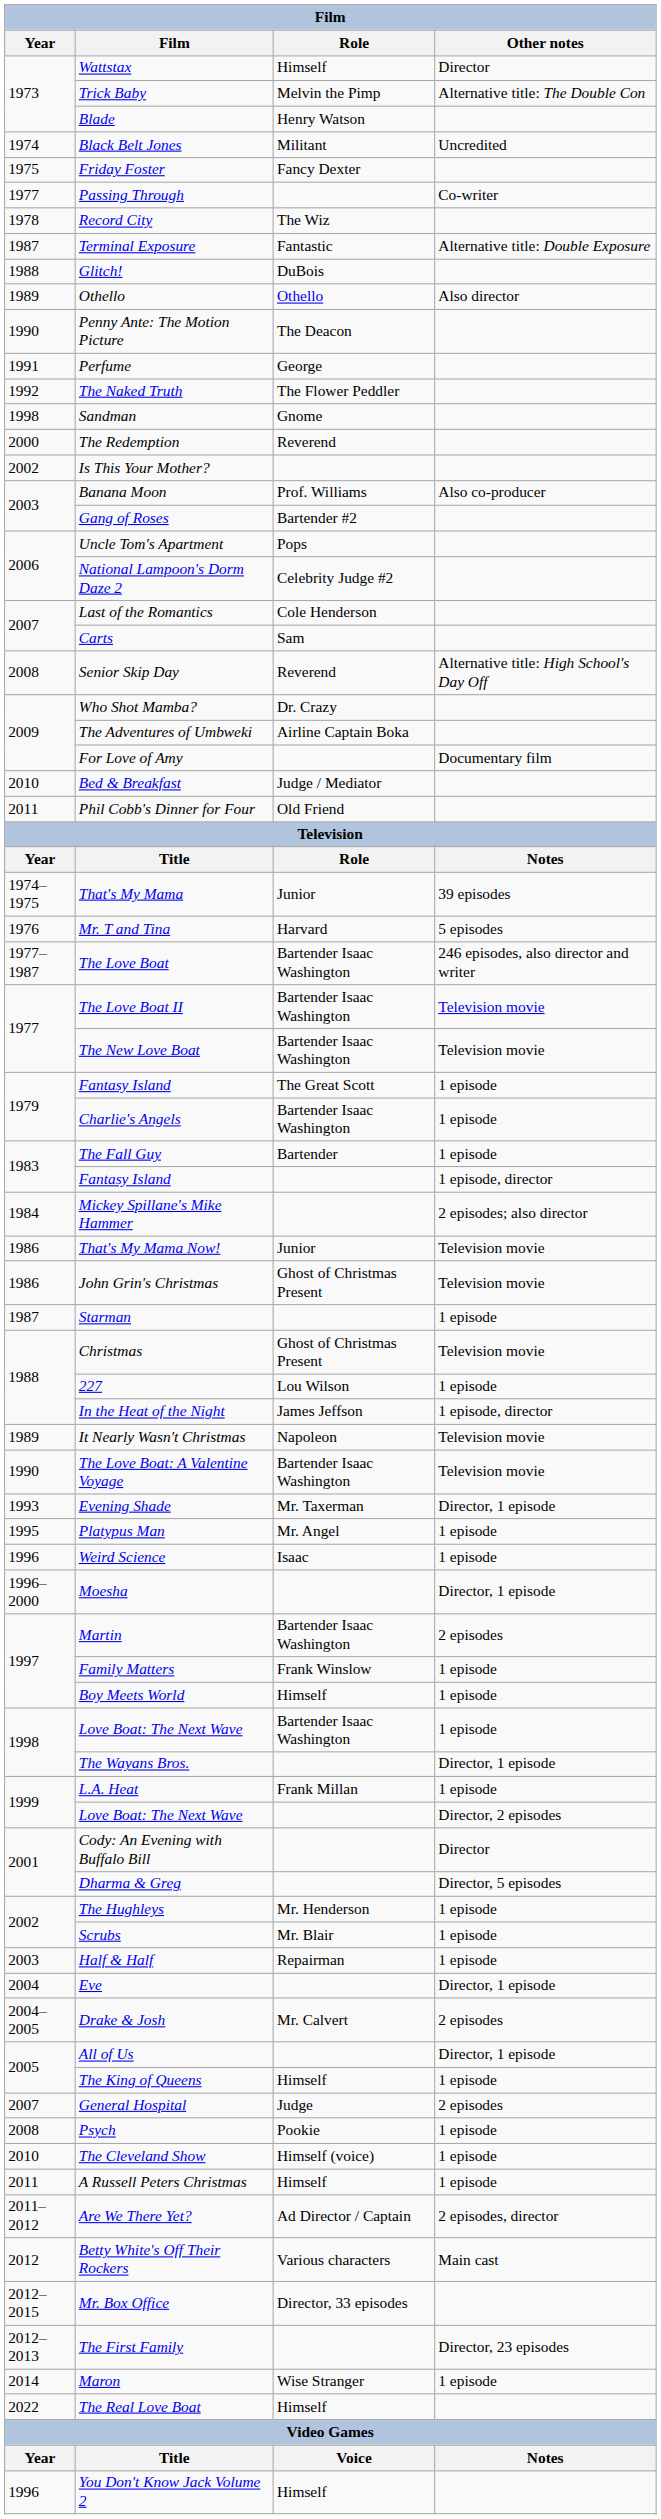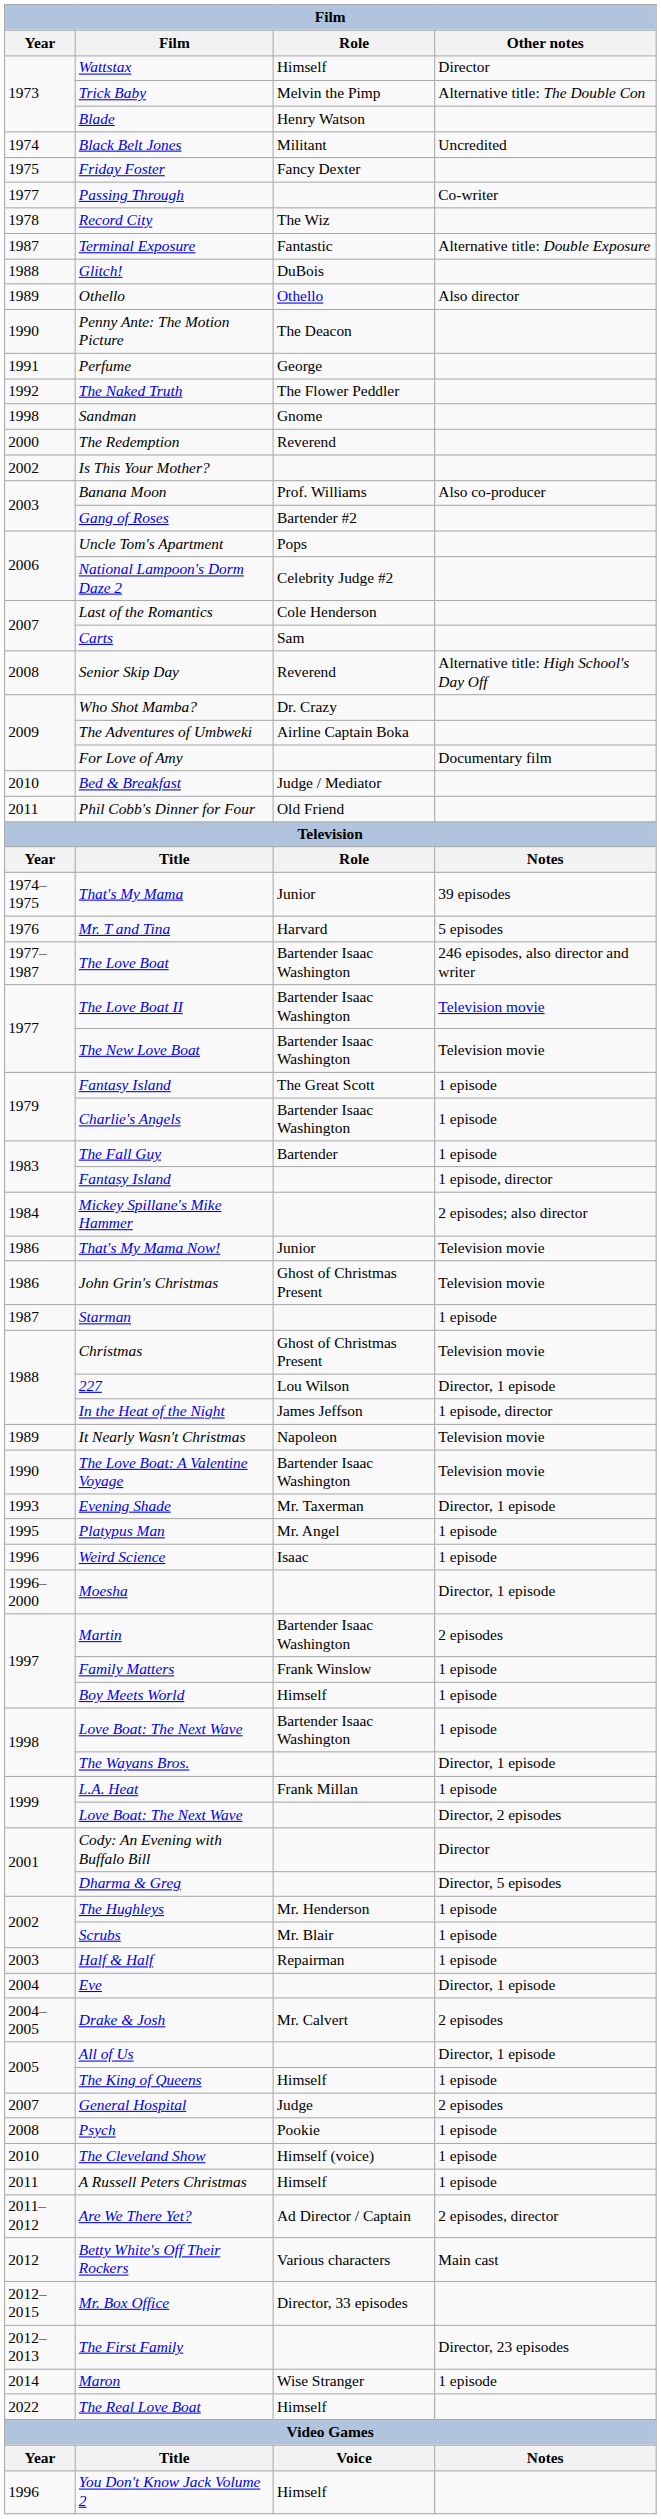 <table class="wikitable" style="font-size: 90%;">
 <tr>
 <th colspan="4" style="background: LightSteelBlue;">Film</th>
 </tr>
 <tr>
 <th>Year</th>
 <th>Film</th>
 <th>Role</th>
 <th>Other notes</th>
 </tr>
 <tr>
 <td rowspan=3>1973</td>
 <td><em><a href='#'>Wattstax</a></em></td>
 <td>Himself</td>
 <td>Director</td>
 </tr>
 <tr>
 <td><em><a href='#'>Trick Baby</a></em></td>
 <td>Melvin the Pimp</td>
 <td>Alternative title: <em>The Double Con</em></td>
 </tr>
 <tr>
 <td><em><a href='#'>Blade</a></em></td>
 <td>Henry Watson</td>
 <td></td>
 </tr>
 <tr>
 <td>1974</td>
 <td><em><a href='#'>Black Belt Jones</a></em></td>
 <td>Militant</td>
 <td>Uncredited</td>
 </tr>
 <tr>
 <td>1975</td>
 <td><em><a href='#'>Friday Foster</a></em></td>
 <td>Fancy Dexter</td>
 <td></td>
 </tr>
 <tr>
 <td>1977</td>
 <td><em><a href='#'>Passing Through</a></em></td>
 <td></td>
 <td>Co-writer</td>
 </tr>
 <tr>
 <td>1978</td>
 <td><em><a href='#'>Record City</a></em></td>
 <td>The Wiz</td>
 <td></td>
 </tr>
 <tr>
 <td>1987</td>
 <td><em><a href='#'>Terminal Exposure</a></em></td>
 <td>Fantastic</td>
 <td>Alternative title: <em>Double Exposure</em></td>
 </tr>
 <tr>
 <td>1988</td>
 <td><em><a href='#'>Glitch!</a></em></td>
 <td>DuBois</td>
 <td></td>
 </tr>
 <tr>
 <td>1989</td>
 <td><em>Othello</em></td>
 <td><a href='#'>Othello</a></td>
 <td>Also director</td>
 </tr>
 <tr>
 <td>1990</td>
 <td><em>Penny Ante: The Motion Picture</em></td>
 <td>The Deacon</td>
 <td></td>
 </tr>
 <tr>
 <td>1991</td>
 <td><em>Perfume</em></td>
 <td>George</td>
 <td></td>
 </tr>
 <tr>
 <td>1992</td>
 <td><em><a href='#'>The Naked Truth</a></em></td>
 <td>The Flower Peddler</td>
 <td></td>
 </tr>
 <tr>
 <td>1998</td>
 <td><em>Sandman</em></td>
 <td>Gnome</td>
 <td></td>
 </tr>
 <tr>
 <td>2000</td>
 <td><em>The Redemption</em></td>
 <td>Reverend</td>
 <td></td>
 </tr>
 <tr>
 <td>2002</td>
 <td><em>Is This Your Mother?</em></td>
 <td></td>
 <td></td>
 </tr>
 <tr>
 <td rowspan=2>2003</td>
 <td><em>Banana Moon</em></td>
 <td>Prof. Williams</td>
 <td>Also co-producer</td>
 </tr>
 <tr>
 <td><em><a href='#'>Gang of Roses</a></em></td>
 <td>Bartender #2</td>
 <td></td>
 </tr>
 <tr>
 <td rowspan=2>2006</td>
 <td><em>Uncle Tom's Apartment </em></td>
 <td>Pops</td>
 <td></td>
 </tr>
 <tr>
 <td><em><a href='#'>National Lampoon's Dorm Daze 2</a></em></td>
 <td>Celebrity Judge #2</td>
 <td></td>
 </tr>
 <tr>
 <td rowspan=2>2007</td>
 <td><em>Last of the Romantics</em></td>
 <td>Cole Henderson</td>
 <td></td>
 </tr>
 <tr>
 <td><em><a href='#'>Carts</a></em></td>
 <td>Sam</td>
 <td></td>
 </tr>
 <tr>
 <td>2008</td>
 <td><em>Senior Skip Day</em></td>
 <td>Reverend</td>
 <td>Alternative title: <em>High School's Day Off</em></td>
 </tr>
 <tr>
 <td rowspan=3>2009</td>
 <td><em>Who Shot Mamba?</em></td>
 <td>Dr. Crazy</td>
 <td></td>
 </tr>
 <tr>
 <td><em>The Adventures of Umbweki</em></td>
 <td>Airline Captain Boka</td>
 <td></td>
 </tr>
 <tr>
 <td><em>For Love of Amy</em></td>
 <td></td>
 <td>Documentary film</td>
 </tr>
 <tr>
 <td>2010</td>
 <td><em><a href='#'>Bed & Breakfast</a></em></td>
 <td>Judge / Mediator</td>
 <td></td>
 </tr>
 <tr>
 <td>2011</td>
 <td><em>Phil Cobb's Dinner for Four</em></td>
 <td>Old Friend</td>
 <td></td>
 </tr>
 <tr>
 <th colspan="4" style="background: LightSteelBlue;">Television</th>
 </tr>
 <tr>
 <th>Year</th>
 <th>Title</th>
 <th>Role</th>
 <th>Notes</th>
 </tr>
 <tr>
 <td>1974–1975</td>
 <td><em><a href='#'>That's My Mama</a></em></td>
 <td>Junior</td>
 <td>39 episodes</td>
 </tr>
 <tr>
 <td>1976</td>
 <td><em><a href='#'>Mr. T and Tina</a></em></td>
 <td>Harvard</td>
 <td>5 episodes</td>
 </tr>
 <tr>
 <td>1977–1987</td>
 <td><em><a href='#'>The Love Boat</a></em></td>
 <td>Bartender Isaac Washington</td>
 <td>246 episodes, also director and writer</td>
 </tr>
 <tr>
 <td rowspan=2>1977</td>
 <td><em><a href='#'>The Love Boat II</a></em></td>
 <td>Bartender Isaac Washington</td>
 <td><a href='#'>Television movie</a></td>
 </tr>
 <tr>
 <td><em><a href='#'>The New Love Boat</a></em></td>
 <td>Bartender Isaac Washington</td>
 <td>Television movie</td>
 </tr>
 <tr>
 <td rowspan=2>1979</td>
 <td><em><a href='#'>Fantasy Island</a></em></td>
 <td>The Great Scott</td>
 <td>1 episode</td>
 </tr>
 <tr>
 <td><em><a href='#'>Charlie's Angels</a></em></td>
 <td>Bartender Isaac Washington</td>
 <td>1 episode</td>
 </tr>
 <tr>
 <td rowspan=2>1983</td>
 <td><em><a href='#'>The Fall Guy</a></em></td>
 <td>Bartender</td>
 <td>1 episode</td>
 </tr>
 <tr>
 <td><em><a href='#'>Fantasy Island</a></em></td>
 <td></td>
 <td>1 episode, director</td>
 </tr>
 <tr>
 <td>1984</td>
 <td><em><a href='#'>Mickey Spillane's Mike Hammer</a></em></td>
 <td></td>
 <td>2 episodes; also director</td>
 </tr>
 <tr>
 <td>1986</td>
 <td><em><a href='#'>That's My Mama Now!</a></em></td>
 <td>Junior</td>
 <td>Television movie</td>
 </tr>
 <tr>
 <td>1986</td>
 <td><em>John Grin's Christmas</em></td>
 <td>Ghost of Christmas Present</td>
 <td>Television movie</td>
 </tr>
 <tr>
 <td>1987</td>
 <td><em><a href='#'>Starman</a></em></td>
 <td></td>
 <td>1 episode</td>
 </tr>
 <tr>
 <td rowspan=3>1988</td>
 <td><em>Christmas</em></td>
 <td>Ghost of Christmas Present</td>
 <td>Television movie</td>
 </tr>
 <tr>
 <td><em><a href='#'>227</a></em></td>
 <td>Lou Wilson</td>
-<td>1 episode</td>
+<td>Director, 1 episode</td>
 </tr>
 <tr>
 <td><em><a href='#'>In the Heat of the Night</a></em></td>
 <td>James Jeffson</td>
 <td>1 episode, director</td>
 </tr>
 <tr>
 <td>1989</td>
 <td><em>It Nearly Wasn't Christmas</em></td>
 <td>Napoleon</td>
 <td>Television movie</td>
 </tr>
 <tr>
 <td>1990</td>
 <td><em><a href='#'>The Love Boat: A Valentine Voyage</a></em></td>
 <td>Bartender Isaac Washington</td>
 <td>Television movie</td>
 </tr>
 <tr>
 <td>1993</td>
 <td><em><a href='#'>Evening Shade</a></em></td>
 <td>Mr. Taxerman</td>
 <td>Director, 1 episode</td>
 </tr>
 <tr>
 <td>1995</td>
 <td><em><a href='#'>Platypus Man</a></em></td>
 <td>Mr. Angel</td>
 <td>1 episode</td>
 </tr>
 <tr>
 <td>1996</td>
 <td><em><a href='#'>Weird Science</a></em></td>
 <td>Isaac</td>
 <td>1 episode</td>
 </tr>
 <tr>
 <td>1996–2000</td>
 <td><em><a href='#'>Moesha</a></em></td>
 <td></td>
 <td>Director, 1 episode</td>
 </tr>
 <tr>
 <td rowspan=3>1997</td>
 <td><em><a href='#'>Martin</a></em></td>
 <td>Bartender Isaac Washington</td>
 <td>2 episodes</td>
 </tr>
 <tr>
 <td><em><a href='#'>Family Matters</a></em></td>
 <td>Frank Winslow</td>
 <td>1 episode</td>
 </tr>
 <tr>
 <td><em><a href='#'>Boy Meets World</a></em></td>
 <td>Himself</td>
 <td>1 episode</td>
 </tr>
 <tr>
 <td rowspan=2>1998</td>
 <td><em><a href='#'>Love Boat: The Next Wave</a></em></td>
 <td>Bartender Isaac Washington</td>
 <td>1 episode</td>
 </tr>
 <tr>
 <td><em><a href='#'>The Wayans Bros.</a></em></td>
 <td></td>
 <td>Director, 1 episode</td>
 </tr>
 <tr>
 <td rowspan=2>1999</td>
 <td><em><a href='#'>L.A. Heat</a></em></td>
 <td>Frank Millan</td>
 <td>1 episode</td>
 </tr>
 <tr>
 <td><em><a href='#'>Love Boat: The Next Wave</a></em></td>
 <td></td>
 <td>Director, 2 episodes</td>
 </tr>
 <tr>
 <td rowspan=2>2001</td>
 <td><em>Cody: An Evening with Buffalo Bill</em></td>
 <td></td>
 <td>Director</td>
 </tr>
 <tr>
 <td><em><a href='#'>Dharma & Greg</a></em></td>
 <td></td>
 <td>Director, 5 episodes</td>
 </tr>
 <tr>
 <td rowspan=2>2002</td>
 <td><em><a href='#'>The Hughleys</a></em></td>
 <td>Mr. Henderson</td>
 <td>1 episode</td>
 </tr>
 <tr>
 <td><em><a href='#'>Scrubs</a></em></td>
 <td>Mr. Blair</td>
 <td>1 episode</td>
 </tr>
 <tr>
 <td>2003</td>
 <td><em><a href='#'>Half & Half</a></em></td>
 <td>Repairman</td>
 <td>1 episode</td>
 </tr>
 <tr>
 <td>2004</td>
 <td><em><a href='#'>Eve</a></em></td>
 <td></td>
 <td>Director, 1 episode</td>
 </tr>
 <tr>
 <td>2004–2005</td>
 <td><em><a href='#'>Drake & Josh</a></em></td>
 <td>Mr. Calvert</td>
 <td>2 episodes</td>
 </tr>
 <tr>
 <td rowspan=2>2005</td>
 <td><em><a href='#'>All of Us</a></em></td>
 <td></td>
 <td>Director, 1 episode</td>
 </tr>
 <tr>
 <td><em><a href='#'>The King of Queens</a></em></td>
 <td>Himself</td>
 <td>1 episode</td>
 </tr>
 <tr>
 <td>2007</td>
 <td><em><a href='#'>General Hospital</a></em></td>
 <td>Judge</td>
 <td>2 episodes</td>
 </tr>
 <tr>
 <td>2008</td>
 <td><em><a href='#'>Psych</a></em></td>
 <td>Pookie</td>
 <td>1 episode</td>
 </tr>
 <tr>
 <td>2010</td>
 <td><em><a href='#'>The Cleveland Show</a></em></td>
 <td>Himself (voice)</td>
 <td>1 episode</td>
 </tr>
 <tr>
 <td>2011</td>
 <td><em>A Russell Peters Christmas</em></td>
 <td>Himself</td>
 <td>1 episode</td>
 </tr>
 <tr>
 <td>2011–2012</td>
 <td><em><a href='#'>Are We There Yet?</a></em></td>
 <td>Ad Director / Captain</td>
 <td>2 episodes, director</td>
 </tr>
 <tr>
 <td>2012</td>
 <td><em><a href='#'>Betty White's Off Their Rockers</a></em></td>
 <td>Various characters</td>
 <td>Main cast</td>
 </tr>
 <tr>
 <td>2012–2015</td>
 <td><em><a href='#'>Mr. Box Office</a></em></td>
 <td>Director, 33 episodes</td>
 </tr>
 <tr>
 <td>2012–2013</td>
 <td><em><a href='#'>The First Family</a></em></td>
 <td></td>
 <td>Director, 23 episodes</td>
 </tr>
 <tr>
 <td>2014</td>
 <td><em><a href='#'>Maron</a></em></td>
 <td>Wise Stranger</td>
 <td>1 episode</td>
 </tr>
 <tr>
 <td>2022</td>
 <td><em><a href='#'>The Real Love Boat</a></em></td>
 <td>Himself</td>
 <td></td>
 </tr>
 <tr>
 <th colspan="4" style="background: LightSteelBlue;">Video Games</th>
 </tr>
 <tr>
 <th>Year</th>
 <th>Title</th>
 <th>Voice</th>
 <th>Notes</th>
 </tr>
 <tr>
 <td>1996</td>
 <td><em><a href='#'>You Don't Know Jack Volume 2</a></em></td>
 <td>Himself</td>
 <td></td>
 </tr>
 </table>
